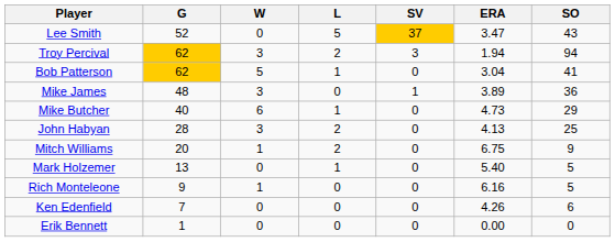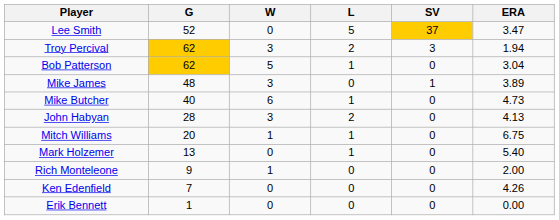 <table class="wikitable sortable">
 <tr>
 <th bgcolor="#DDDDFF" width="16%">Player</th>
 <th bgcolor="#DDDDFF" width="9%">G</th>
 <th bgcolor="#DDDDFF" width="9%">W</th>
 <th bgcolor="#DDDDFF" width="9%">L</th>
 <th bgcolor="#DDDDFF" width="9%">SV</th>
 <th bgcolor="#DDDDFF" width="9%">ERA</th>
-<th bgcolor="#DDDDFF" width="9%">SO</th>
 </tr>
 <tr align=center>
 <td><a href='#'>Lee Smith</a></td>
 <td>52</td>
 <td>0</td>
 <td>5</td>
 <td bgcolor="FFCC00">37</td>
 <td>3.47</td>
-<td>43</td>
 </tr>
 <tr align=center>
 <td><a href='#'>Troy Percival</a></td>
 <td bgcolor="FFCC00">62</td>
 <td>3</td>
 <td>2</td>
 <td>3</td>
 <td>1.94</td>
-<td>94</td>
 </tr>
 <tr align=center>
 <td><a href='#'>Bob Patterson</a></td>
 <td bgcolor="FFCC00">62</td>
 <td>5</td>
 <td>1</td>
 <td>0</td>
 <td>3.04</td>
-<td>41</td>
 </tr>
 <tr align=center>
 <td><a href='#'>Mike James</a></td>
 <td>48</td>
 <td>3</td>
 <td>0</td>
 <td>1</td>
 <td>3.89</td>
-<td>36</td>
 </tr>
 <tr align=center>
 <td><a href='#'>Mike Butcher</a></td>
 <td>40</td>
 <td>6</td>
 <td>1</td>
 <td>0</td>
 <td>4.73</td>
-<td>29</td>
 </tr>
 <tr align=center>
 <td><a href='#'>John Habyan</a></td>
 <td>28</td>
 <td>3</td>
 <td>2</td>
 <td>0</td>
 <td>4.13</td>
-<td>25</td>
 </tr>
 <tr align=center>
 <td><a href='#'>Mitch Williams</a></td>
 <td>20</td>
 <td>1</td>
-<td>2</td>
+<td>1</td>
 <td>0</td>
 <td>6.75</td>
-<td>9</td>
 </tr>
 <tr align=center>
 <td><a href='#'>Mark Holzemer</a></td>
 <td>13</td>
 <td>0</td>
 <td>1</td>
 <td>0</td>
 <td>5.40</td>
-<td>5</td>
 </tr>
 <tr align=center>
 <td><a href='#'>Rich Monteleone</a></td>
 <td>9</td>
 <td>1</td>
 <td>0</td>
 <td>0</td>
-<td>6.16</td>
-<td>5</td>
+<td>2.00</td>
 </tr>
 <tr align=center>
 <td><a href='#'>Ken Edenfield</a></td>
 <td>7</td>
 <td>0</td>
 <td>0</td>
 <td>0</td>
 <td>4.26</td>
-<td>6</td>
 </tr>
 <tr align=center>
 <td><a href='#'>Erik Bennett</a></td>
 <td>1</td>
 <td>0</td>
 <td>0</td>
 <td>0</td>
 <td>0.00</td>
-<td>0</td>
 </tr>
 </table>
